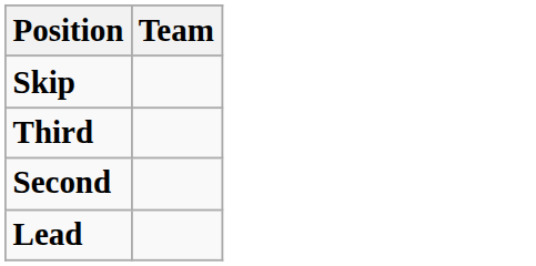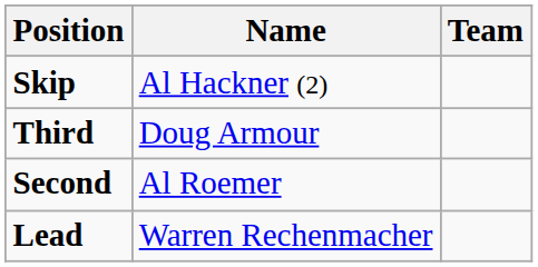 <table class="wikitable">
 <tr>
 <th><strong>Position</strong></th>
+<th><strong>Name</strong></th>
 <th><strong>Team</strong></th>
 </tr>
 <tr>
 <td><strong>Skip</strong></td>
+<td><a href='#'>Al Hackner</a> <small>(2)</small></td>
 <td></td>
 </tr>
 <tr>
 <td><strong>Third</strong></td>
+<td><a href='#'>Doug Armour</a></td>
 <td></td>
 </tr>
 <tr>
 <td><strong>Second</strong></td>
+<td><a href='#'>Al Roemer</a></td>
 <td></td>
 </tr>
 <tr>
 <td><strong>Lead</strong></td>
+<td><a href='#'>Warren Rechenmacher</a></td>
 <td></td>
 </tr>
 </table>
